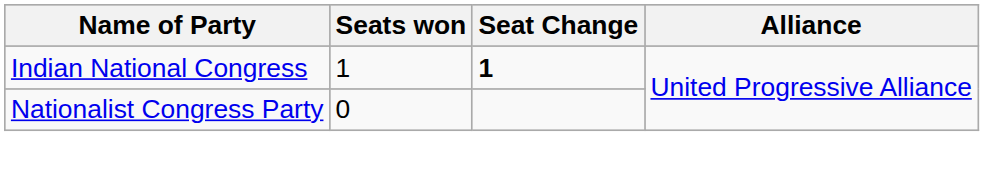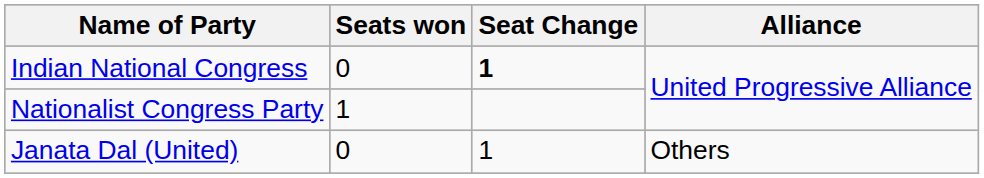 <table class="wikitable sortable">
 <tr>
 <th>Name of Party</th>
 <th>Seats won</th>
 <th>Seat Change</th>
 <th>Alliance</th>
 </tr>
 <tr>
 <td><a href='#'>Indian National Congress</a></td>
-<td>1</td>
+<td>0</td>
 <td><strong>1</strong></td>
 <td rowspan="2"><a href='#'>United Progressive Alliance</a></td>
 </tr>
 <tr>
 <td><a href='#'>Nationalist Congress Party</a></td>
-<td>0</td>
+<td>1</td>
 <td></td>
 </tr>
+<tr>
+<td><a href='#'>Janata Dal (United)</a></td>
+<td>0</td>
+<td>1</td>
+<td>Others</td>
+</tr>
 </table>
